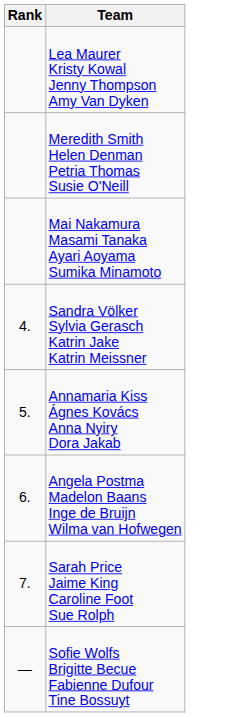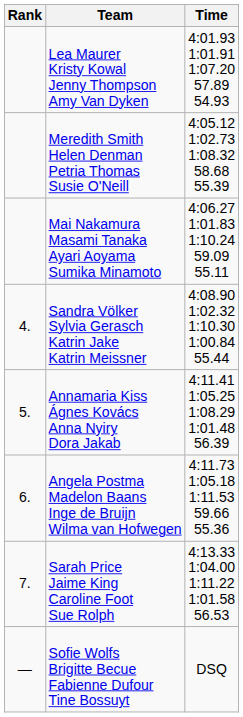 <table class="wikitable">
 <tr>
 <th>Rank</th>
 <th>Team</th>
+<th>Time</th>
 </tr>
 <tr>
 <td align="center"></td>
 <td><br><a href='#'>Lea Maurer</a><br><a href='#'>Kristy Kowal</a><br><a href='#'>Jenny Thompson</a><br><a href='#'>Amy Van Dyken</a></td>
+<td align="center">4:01.93<br>1:01.91<br>1:07.20<br>57.89<br>54.93</td>
 </tr>
 <tr>
 <td align="center"></td>
 <td><br><a href='#'>Meredith Smith</a><br><a href='#'>Helen Denman</a><br><a href='#'>Petria Thomas</a><br><a href='#'>Susie O'Neill</a></td>
+<td align="center">4:05.12<br>1:02.73<br>1:08.32<br>58.68<br>55.39</td>
 </tr>
 <tr>
 <td align="center"></td>
 <td><br><a href='#'>Mai Nakamura</a><br><a href='#'>Masami Tanaka</a><br><a href='#'>Ayari Aoyama</a><br><a href='#'>Sumika Minamoto</a></td>
+<td align="center">4:06.27<br>1:01.83<br>1:10.24<br>59.09<br>55.11</td>
 </tr>
 <tr>
 <td align="center">4.</td>
 <td><br><a href='#'>Sandra Völker</a><br><a href='#'>Sylvia Gerasch</a><br><a href='#'>Katrin Jake</a><br><a href='#'>Katrin Meissner</a></td>
+<td align="center">4:08.90<br>1:02.32<br>1:10.30<br>1:00.84<br>55.44</td>
 </tr>
 <tr>
 <td align="center">5.</td>
 <td><br><a href='#'>Annamaria Kiss</a><br><a href='#'>Ágnes Kovács</a><br><a href='#'>Anna Nyiry</a><br><a href='#'>Dora Jakab</a></td>
+<td align="center">4:11.41<br>1:05.25<br>1:08.29<br>1:01.48<br>56.39</td>
 </tr>
 <tr>
 <td align="center">6.</td>
 <td><br><a href='#'>Angela Postma</a><br><a href='#'>Madelon Baans</a><br><a href='#'>Inge de Bruijn</a><br><a href='#'>Wilma van Hofwegen</a></td>
+<td align="center">4:11.73<br>1:05.18<br>1:11.53<br>59.66<br>55.36</td>
 </tr>
 <tr>
 <td align="center">7.</td>
 <td><br><a href='#'>Sarah Price</a><br><a href='#'>Jaime King</a><br><a href='#'>Caroline Foot</a><br><a href='#'>Sue Rolph</a></td>
+<td align="center">4:13.33<br>1:04.00<br>1:11.22<br>1:01.58<br>56.53</td>
 </tr>
 <tr>
 <td align="center">—</td>
 <td><br><a href='#'>Sofie Wolfs</a><br><a href='#'>Brigitte Becue</a><br><a href='#'>Fabienne Dufour</a><br><a href='#'>Tine Bossuyt</a></td>
+<td align="center">DSQ</td>
 </tr>
 </table>
